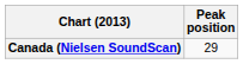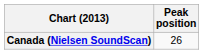 <table class="wikitable plainrowheaders" style="text-align:center">
 <tr>
 <th scope="col">Chart (2013)</th>
 <th scope="col">Peak<br>position</th>
 </tr>
 <tr>
 <th scope="row">Canada (<a href='#'>Nielsen SoundScan</a>)</th>
-<td>29</td>
+<td>26</td>
 </tr>
 </table>
